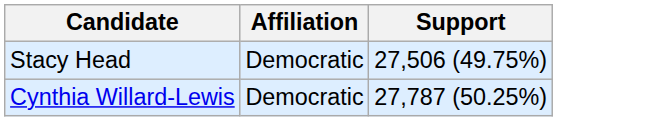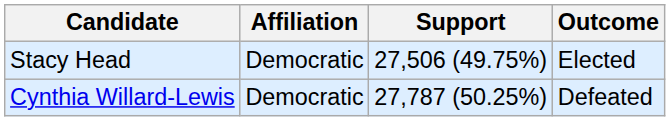 <table class="wikitable">
 <tr>
 <th>Candidate</th>
 <th>Affiliation</th>
 <th>Support</th>
+<th>Outcome</th>
 </tr>
 <tr>
 <td style="background:#DDEEFF;">Stacy Head</td>
 <td style="background:#DDEEFF;">Democratic</td>
 <td style="background:#DDEEFF;">27,506 (49.75%)</td>
+<td style="background:#DDEEFF;">Elected</td>
 </tr>
 <tr>
 <td style="background:#DDEEFF;"><a href='#'>Cynthia Willard-Lewis</a></td>
 <td style="background:#DDEEFF;">Democratic</td>
 <td style="background:#DDEEFF;">27,787 (50.25%)</td>
+<td style="background:#DDEEFF;">Defeated</td>
 </tr>
 </table>
